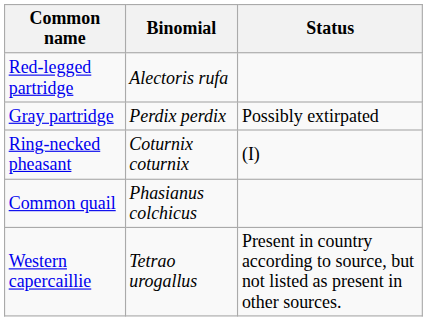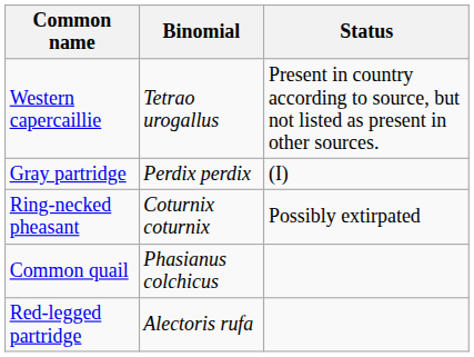 <table width=60% class="wikitable">
 <tr>
 <th width=15%>Common name</th>
 <th width=15%>Binomial</th>
 <th width=30%>Status</th>
 </tr>
 <tr>
-<td><a href='#'>Red-legged partridge</a></td>
-<td><em>Alectoris rufa</em></td>
-<td></td>
+<td><a href='#'>Western capercaillie</a></td>
+<td><em>Tetrao urogallus</em></td>
+<td>Present in country according to source, but not listed as present in other sources.</td>
 </tr>
 <tr>
 <td><a href='#'>Gray partridge</a></td>
 <td><em>Perdix perdix</em></td>
-<td>Possibly extirpated</td>
+<td>(I)</td>
 </tr>
 <tr>
 <td><a href='#'>Ring-necked pheasant</a></td>
 <td><em>Coturnix coturnix</em></td>
-<td>(I)</td>
+<td>Possibly extirpated</td>
 </tr>
 <tr>
 <td><a href='#'>Common quail</a></td>
 <td><em>Phasianus colchicus</em></td>
 <td></td>
 </tr>
 <tr>
-<td><a href='#'>Western capercaillie</a></td>
-<td><em>Tetrao urogallus</em></td>
-<td>Present in country according to source, but not listed as present in other sources.</td>
+<td><a href='#'>Red-legged partridge</a></td>
+<td><em>Alectoris rufa</em></td>
+<td></td>
 </tr>
 </table>
